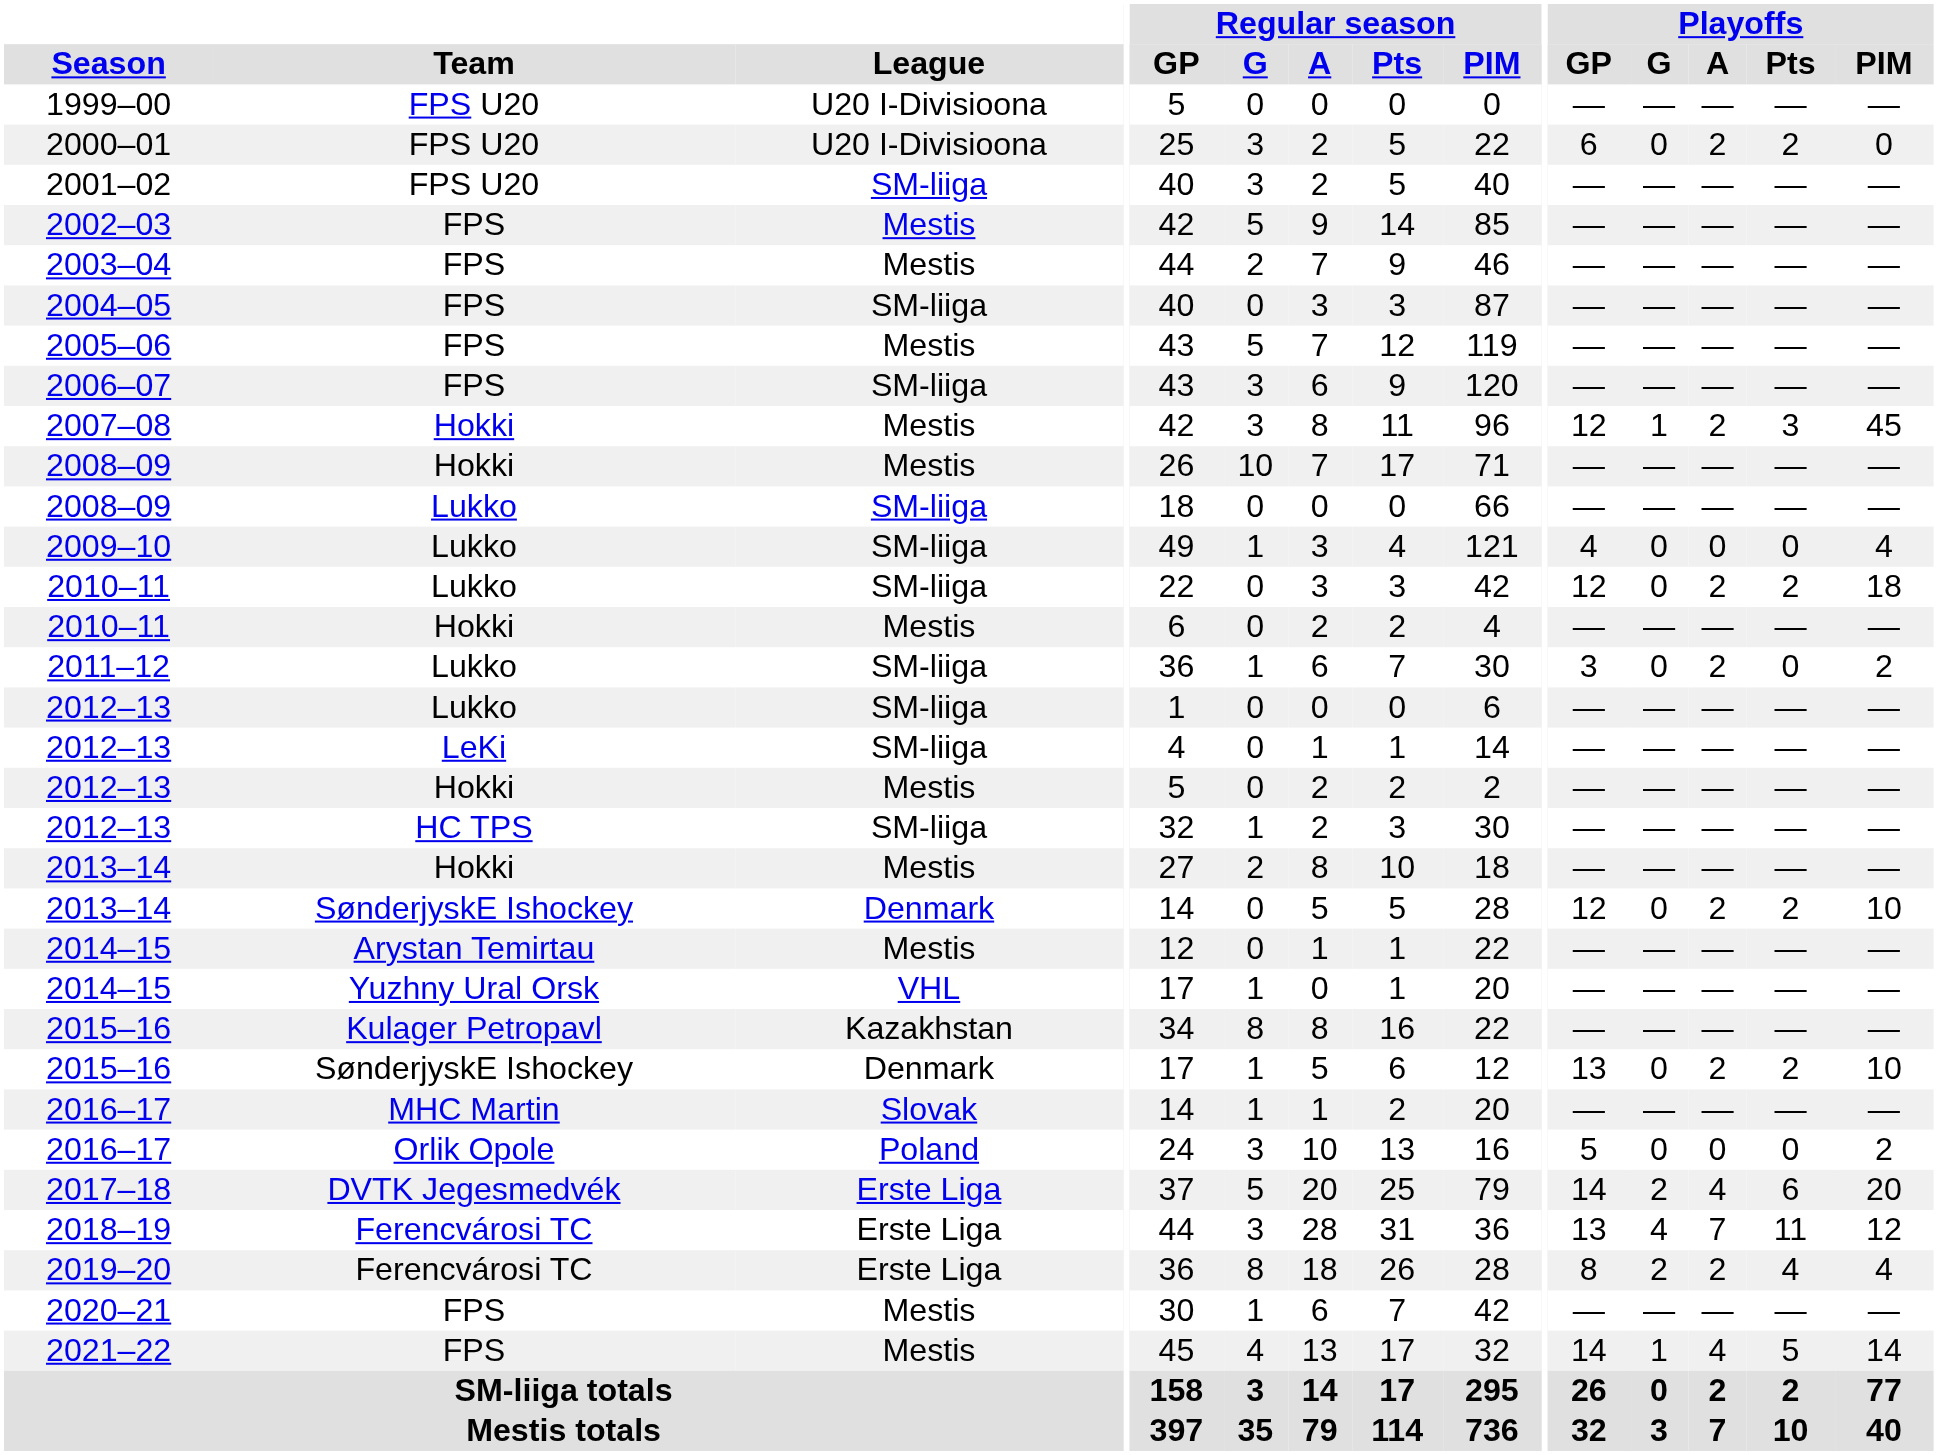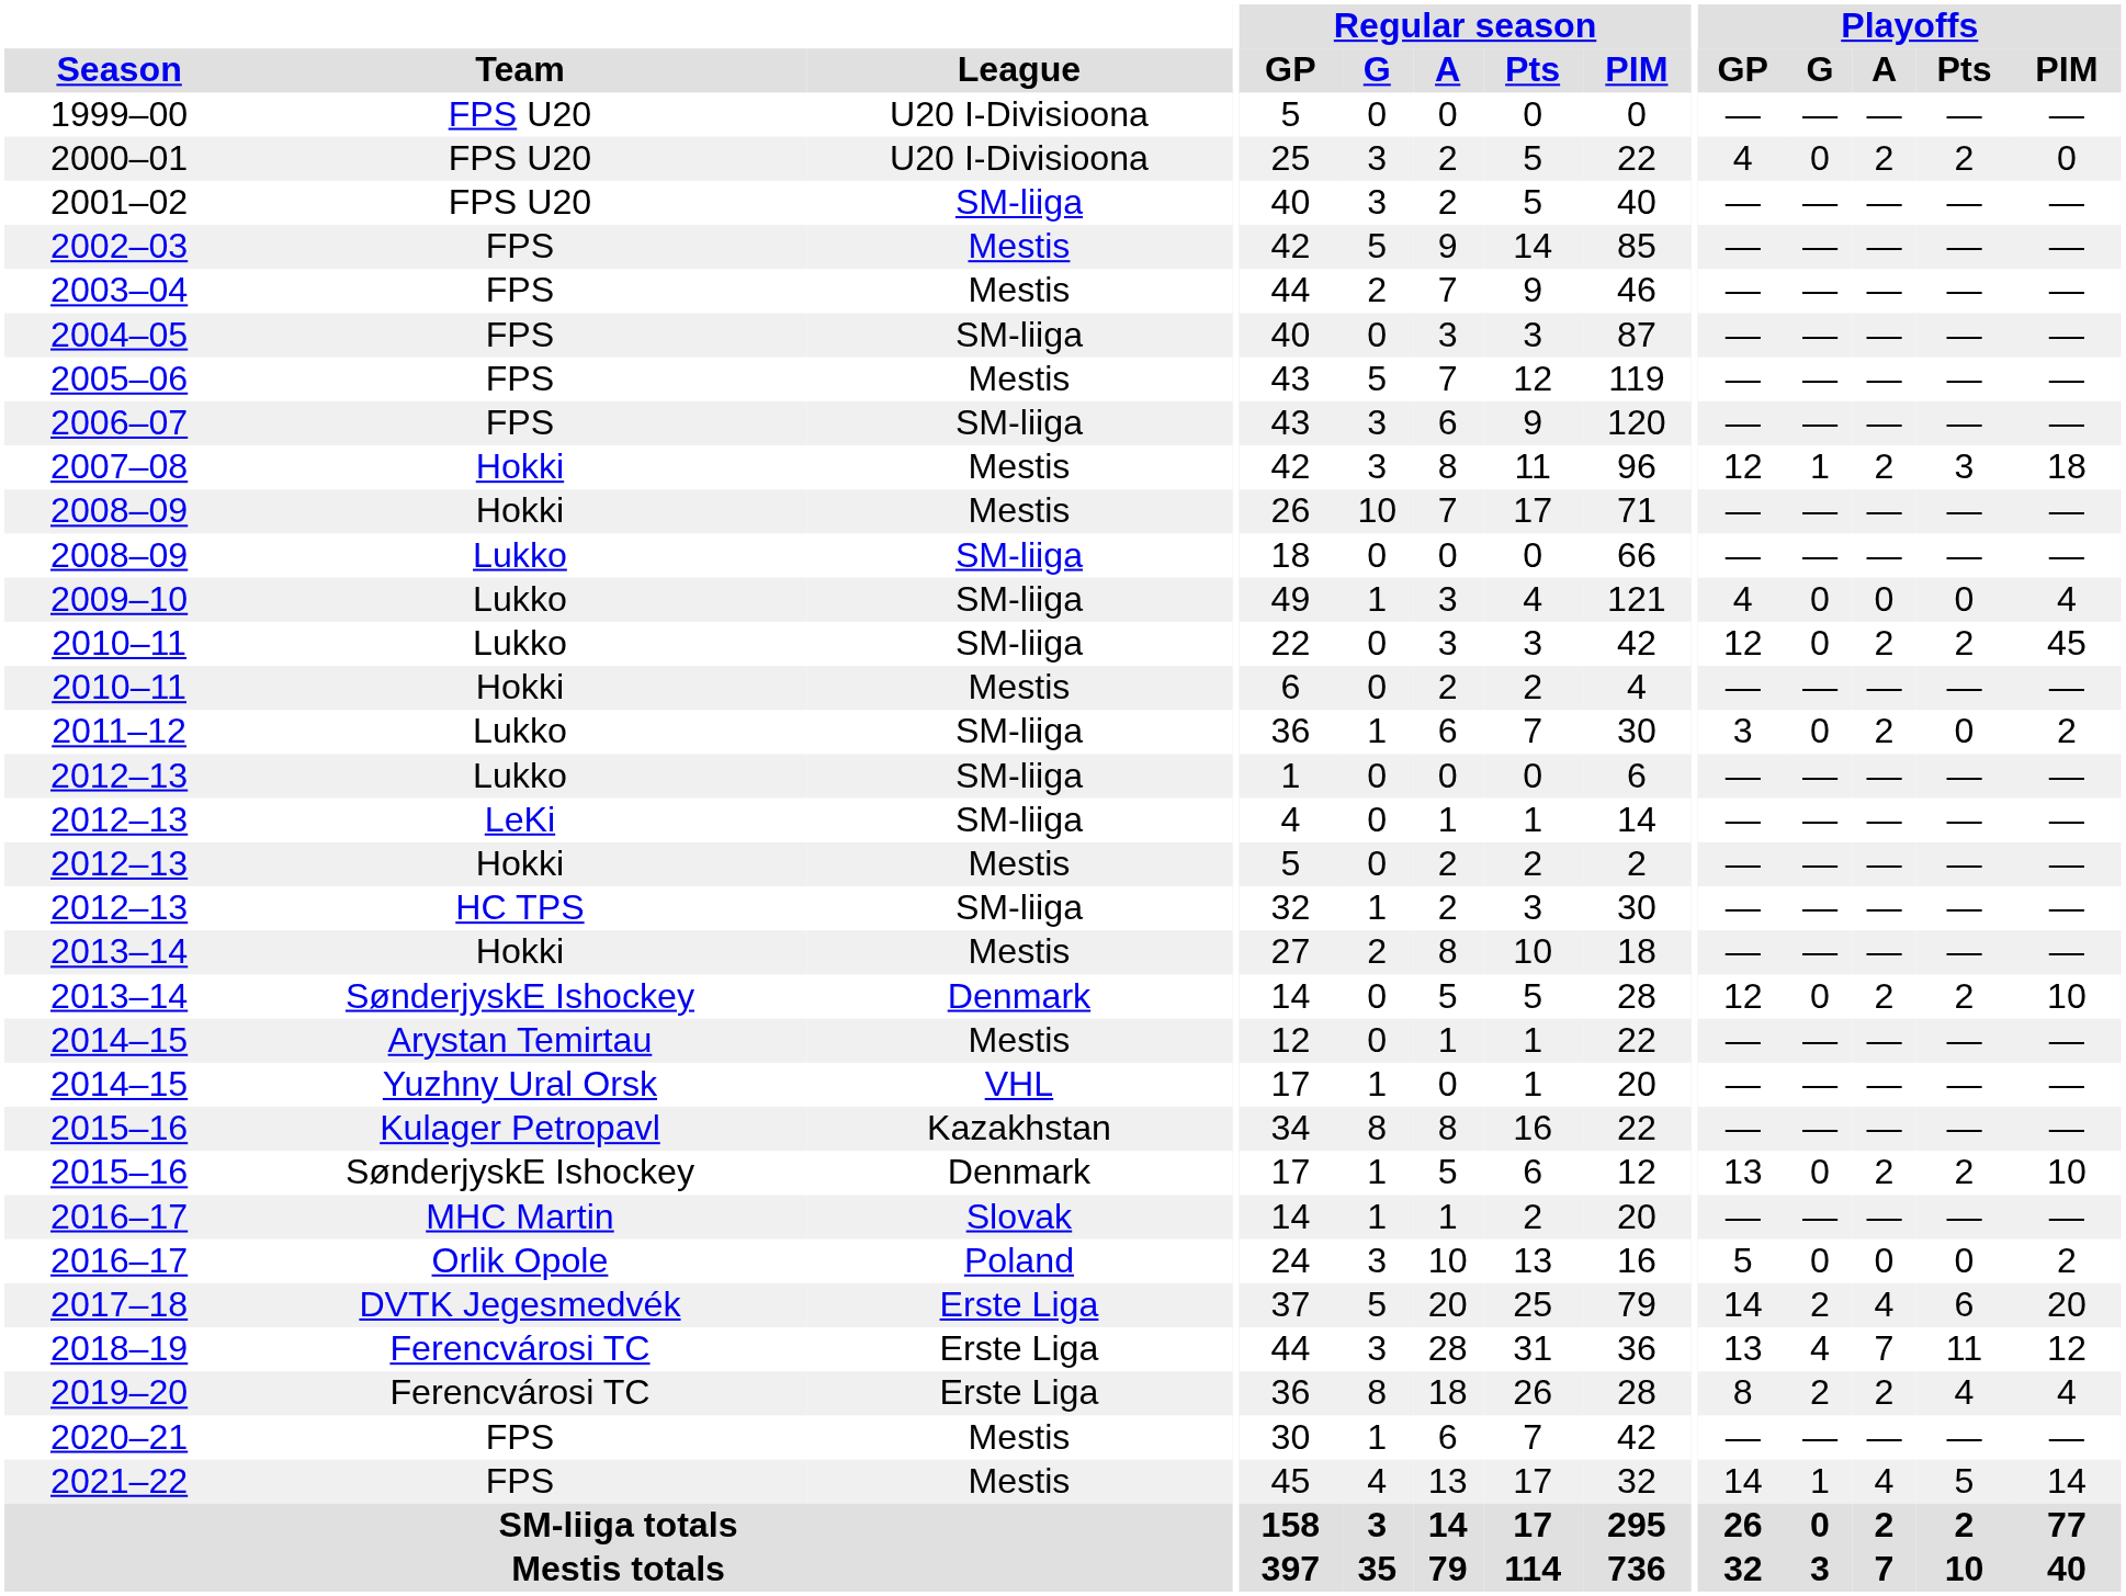 <table border="0" cellpadding="1" cellspacing="0" style="text-align:center; width:60em">
 <tr bgcolor="#e0e0e0">
 <th colspan="3" bgcolor="#ffffff"></th>
 <th rowspan="99" bgcolor="#ffffff"></th>
 <th colspan="5"><a href='#'>Regular season</a></th>
 <th rowspan="99" bgcolor="#ffffff"></th>
 <th colspan="5"><a href='#'>Playoffs</a></th>
 </tr>
 <tr bgcolor="#e0e0e0">
 <th><a href='#'>Season</a></th>
 <th>Team</th>
 <th>League</th>
 <th>GP</th>
 <th><a href='#'>G</a></th>
 <th><a href='#'>A</a></th>
 <th><a href='#'>Pts</a></th>
 <th><a href='#'>PIM</a></th>
 <th>GP</th>
 <th>G</th>
 <th>A</th>
 <th>Pts</th>
 <th>PIM</th>
 </tr>
 <tr>
 <td>1999–00</td>
 <td><a href='#'>FPS</a> U20</td>
 <td>U20 I-Divisioona</td>
 <td>5</td>
 <td>0</td>
 <td>0</td>
 <td>0</td>
 <td>0</td>
 <td>—</td>
 <td>—</td>
 <td>—</td>
 <td>—</td>
 <td>—</td>
 </tr>
 <tr bgcolor="#f0f0f0">
 <td>2000–01</td>
 <td>FPS U20</td>
 <td>U20 I-Divisioona</td>
 <td>25</td>
 <td>3</td>
 <td>2</td>
 <td>5</td>
 <td>22</td>
-<td>6</td>
+<td>4</td>
 <td>0</td>
 <td>2</td>
 <td>2</td>
 <td>0</td>
 </tr>
 <tr>
 <td>2001–02</td>
 <td>FPS U20</td>
 <td><a href='#'>SM-liiga</a></td>
 <td>40</td>
 <td>3</td>
 <td>2</td>
 <td>5</td>
 <td>40</td>
 <td>—</td>
 <td>—</td>
 <td>—</td>
 <td>—</td>
 <td>—</td>
 </tr>
 <tr bgcolor="#f0f0f0">
 <td><a href='#'>2002–03</a></td>
 <td>FPS</td>
 <td><a href='#'>Mestis</a></td>
 <td>42</td>
 <td>5</td>
 <td>9</td>
 <td>14</td>
 <td>85</td>
 <td>—</td>
 <td>—</td>
 <td>—</td>
 <td>—</td>
 <td>—</td>
 </tr>
 <tr>
 <td><a href='#'>2003–04</a></td>
 <td>FPS</td>
 <td>Mestis</td>
 <td>44</td>
 <td>2</td>
 <td>7</td>
 <td>9</td>
 <td>46</td>
 <td>—</td>
 <td>—</td>
 <td>—</td>
 <td>—</td>
 <td>—</td>
 </tr>
 <tr bgcolor="#f0f0f0">
 <td><a href='#'>2004–05</a></td>
 <td>FPS</td>
 <td>SM-liiga</td>
 <td>40</td>
 <td>0</td>
 <td>3</td>
 <td>3</td>
 <td>87</td>
 <td>—</td>
 <td>—</td>
 <td>—</td>
 <td>—</td>
 <td>—</td>
 </tr>
 <tr>
 <td><a href='#'>2005–06</a></td>
 <td>FPS</td>
 <td>Mestis</td>
 <td>43</td>
 <td>5</td>
 <td>7</td>
 <td>12</td>
 <td>119</td>
 <td>—</td>
 <td>—</td>
 <td>—</td>
 <td>—</td>
 <td>—</td>
 </tr>
 <tr bgcolor="#f0f0f0">
 <td><a href='#'>2006–07</a></td>
 <td>FPS</td>
 <td>SM-liiga</td>
 <td>43</td>
 <td>3</td>
 <td>6</td>
 <td>9</td>
 <td>120</td>
 <td>—</td>
 <td>—</td>
 <td>—</td>
 <td>—</td>
 <td>—</td>
 </tr>
 <tr>
 <td><a href='#'>2007–08</a></td>
 <td><a href='#'>Hokki</a></td>
 <td>Mestis</td>
 <td>42</td>
 <td>3</td>
 <td>8</td>
 <td>11</td>
 <td>96</td>
 <td>12</td>
 <td>1</td>
 <td>2</td>
 <td>3</td>
-<td>45</td>
+<td>18</td>
 </tr>
 <tr bgcolor="#f0f0f0">
 <td><a href='#'>2008–09</a></td>
 <td>Hokki</td>
 <td>Mestis</td>
 <td>26</td>
 <td>10</td>
 <td>7</td>
 <td>17</td>
 <td>71</td>
 <td>—</td>
 <td>—</td>
 <td>—</td>
 <td>—</td>
 <td>—</td>
 </tr>
 <tr>
 <td><a href='#'>2008–09</a></td>
 <td><a href='#'>Lukko</a></td>
 <td><a href='#'>SM-liiga</a></td>
 <td>18</td>
 <td>0</td>
 <td>0</td>
 <td>0</td>
 <td>66</td>
 <td>—</td>
 <td>—</td>
 <td>—</td>
 <td>—</td>
 <td>—</td>
 </tr>
 <tr bgcolor="#f0f0f0">
 <td><a href='#'>2009–10</a></td>
 <td>Lukko</td>
 <td>SM-liiga</td>
 <td>49</td>
 <td>1</td>
 <td>3</td>
 <td>4</td>
 <td>121</td>
 <td>4</td>
 <td>0</td>
 <td>0</td>
 <td>0</td>
 <td>4</td>
 </tr>
 <tr>
 <td><a href='#'>2010–11</a></td>
 <td>Lukko</td>
 <td>SM-liiga</td>
 <td>22</td>
 <td>0</td>
 <td>3</td>
 <td>3</td>
 <td>42</td>
 <td>12</td>
 <td>0</td>
 <td>2</td>
 <td>2</td>
-<td>18</td>
+<td>45</td>
 </tr>
 <tr bgcolor="#f0f0f0">
 <td><a href='#'>2010–11</a></td>
 <td>Hokki</td>
 <td>Mestis</td>
 <td>6</td>
 <td>0</td>
 <td>2</td>
 <td>2</td>
 <td>4</td>
 <td>—</td>
 <td>—</td>
 <td>—</td>
 <td>—</td>
 <td>—</td>
 </tr>
 <tr>
 <td><a href='#'>2011–12</a></td>
 <td>Lukko</td>
 <td>SM-liiga</td>
 <td>36</td>
 <td>1</td>
 <td>6</td>
 <td>7</td>
 <td>30</td>
 <td>3</td>
 <td>0</td>
 <td>2</td>
 <td>0</td>
 <td>2</td>
 </tr>
 <tr bgcolor="#f0f0f0">
 <td><a href='#'>2012–13</a></td>
 <td>Lukko</td>
 <td>SM-liiga</td>
 <td>1</td>
 <td>0</td>
 <td>0</td>
 <td>0</td>
 <td>6</td>
 <td>—</td>
 <td>—</td>
 <td>—</td>
 <td>—</td>
 <td>—</td>
 </tr>
 <tr>
 <td><a href='#'>2012–13</a></td>
 <td><a href='#'>LeKi</a></td>
 <td>SM-liiga</td>
 <td>4</td>
 <td>0</td>
 <td>1</td>
 <td>1</td>
 <td>14</td>
 <td>—</td>
 <td>—</td>
 <td>—</td>
 <td>—</td>
 <td>—</td>
 </tr>
 <tr bgcolor="#f0f0f0">
 <td><a href='#'>2012–13</a></td>
 <td>Hokki</td>
 <td>Mestis</td>
 <td>5</td>
 <td>0</td>
 <td>2</td>
 <td>2</td>
 <td>2</td>
 <td>—</td>
 <td>—</td>
 <td>—</td>
 <td>—</td>
 <td>—</td>
 </tr>
 <tr>
 <td><a href='#'>2012–13</a></td>
 <td><a href='#'>HC TPS</a></td>
 <td>SM-liiga</td>
 <td>32</td>
 <td>1</td>
 <td>2</td>
 <td>3</td>
 <td>30</td>
 <td>—</td>
 <td>—</td>
 <td>—</td>
 <td>—</td>
 <td>—</td>
 </tr>
 <tr bgcolor="#f0f0f0">
 <td><a href='#'>2013–14</a></td>
 <td>Hokki</td>
 <td>Mestis</td>
 <td>27</td>
 <td>2</td>
 <td>8</td>
 <td>10</td>
 <td>18</td>
 <td>—</td>
 <td>—</td>
 <td>—</td>
 <td>—</td>
 <td>—</td>
 </tr>
 <tr>
 <td><a href='#'>2013–14</a></td>
 <td><a href='#'>SønderjyskE Ishockey</a></td>
 <td><a href='#'>Denmark</a></td>
 <td>14</td>
 <td>0</td>
 <td>5</td>
 <td>5</td>
 <td>28</td>
 <td>12</td>
 <td>0</td>
 <td>2</td>
 <td>2</td>
 <td>10</td>
 </tr>
 <tr bgcolor="#f0f0f0">
 <td><a href='#'>2014–15</a></td>
 <td><a href='#'>Arystan Temirtau</a></td>
 <td>Mestis</td>
 <td>12</td>
 <td>0</td>
 <td>1</td>
 <td>1</td>
 <td>22</td>
 <td>—</td>
 <td>—</td>
 <td>—</td>
 <td>—</td>
 <td>—</td>
 </tr>
 <tr>
 <td><a href='#'>2014–15</a></td>
 <td><a href='#'>Yuzhny Ural Orsk</a></td>
 <td><a href='#'>VHL</a></td>
 <td>17</td>
 <td>1</td>
 <td>0</td>
 <td>1</td>
 <td>20</td>
 <td>—</td>
 <td>—</td>
 <td>—</td>
 <td>—</td>
 <td>—</td>
 </tr>
 <tr bgcolor="#f0f0f0">
 <td><a href='#'>2015–16</a></td>
 <td><a href='#'>Kulager Petropavl</a></td>
 <td>Kazakhstan</td>
 <td>34</td>
 <td>8</td>
 <td>8</td>
 <td>16</td>
 <td>22</td>
 <td>—</td>
 <td>—</td>
 <td>—</td>
 <td>—</td>
 <td>—</td>
 </tr>
 <tr>
 <td><a href='#'>2015–16</a></td>
 <td>SønderjyskE Ishockey</td>
 <td>Denmark</td>
 <td>17</td>
 <td>1</td>
 <td>5</td>
 <td>6</td>
 <td>12</td>
 <td>13</td>
 <td>0</td>
 <td>2</td>
 <td>2</td>
 <td>10</td>
 </tr>
 <tr bgcolor="#f0f0f0">
 <td><a href='#'>2016–17</a></td>
 <td><a href='#'>MHC Martin</a></td>
 <td><a href='#'>Slovak</a></td>
 <td>14</td>
 <td>1</td>
 <td>1</td>
 <td>2</td>
 <td>20</td>
 <td>—</td>
 <td>—</td>
 <td>—</td>
 <td>—</td>
 <td>—</td>
 </tr>
 <tr>
 <td><a href='#'>2016–17</a></td>
 <td><a href='#'>Orlik Opole</a></td>
 <td><a href='#'>Poland</a></td>
 <td>24</td>
 <td>3</td>
 <td>10</td>
 <td>13</td>
 <td>16</td>
 <td>5</td>
 <td>0</td>
 <td>0</td>
 <td>0</td>
 <td>2</td>
 </tr>
 <tr bgcolor="#f0f0f0">
 <td><a href='#'>2017–18</a></td>
 <td><a href='#'>DVTK Jegesmedvék</a></td>
 <td><a href='#'>Erste Liga</a></td>
 <td>37</td>
 <td>5</td>
 <td>20</td>
 <td>25</td>
 <td>79</td>
 <td>14</td>
 <td>2</td>
 <td>4</td>
 <td>6</td>
 <td>20</td>
 </tr>
 <tr>
 <td><a href='#'>2018–19</a></td>
 <td><a href='#'>Ferencvárosi TC</a></td>
 <td>Erste Liga</td>
 <td>44</td>
 <td>3</td>
 <td>28</td>
 <td>31</td>
 <td>36</td>
 <td>13</td>
 <td>4</td>
 <td>7</td>
 <td>11</td>
 <td>12</td>
 </tr>
 <tr bgcolor="#f0f0f0">
 <td><a href='#'>2019–20</a></td>
 <td>Ferencvárosi TC</td>
 <td>Erste Liga</td>
 <td>36</td>
 <td>8</td>
 <td>18</td>
 <td>26</td>
 <td>28</td>
 <td>8</td>
 <td>2</td>
 <td>2</td>
 <td>4</td>
 <td>4</td>
 </tr>
 <tr>
 <td><a href='#'>2020–21</a></td>
 <td>FPS</td>
 <td>Mestis</td>
 <td>30</td>
 <td>1</td>
 <td>6</td>
 <td>7</td>
 <td>42</td>
 <td>—</td>
 <td>—</td>
 <td>—</td>
 <td>—</td>
 <td>—</td>
 </tr>
 <tr bgcolor="#f0f0f0">
 <td><a href='#'>2021–22</a></td>
 <td>FPS</td>
 <td>Mestis</td>
 <td>45</td>
 <td>4</td>
 <td>13</td>
 <td>17</td>
 <td>32</td>
 <td>14</td>
 <td>1</td>
 <td>4</td>
 <td>5</td>
 <td>14</td>
 </tr>
 <tr>
 </tr>
 <tr ALIGN="center" bgcolor="#e0e0e0">
 <th colspan="3">SM-liiga totals</th>
 <th ALIGN="center">158</th>
 <th ALIGN="center">3</th>
 <th ALIGN="center">14</th>
 <th ALIGN="center">17</th>
 <th ALIGN="center">295</th>
 <th ALIGN="center">26</th>
 <th ALIGN="center">0</th>
 <th ALIGN="center">2</th>
 <th ALIGN="center">2</th>
 <th ALIGN="center">77</th>
 </tr>
 <tr>
 </tr>
 <tr ALIGN="center" bgcolor="#e0e0e0">
 <th colspan="3">Mestis totals</th>
 <th ALIGN="center">397</th>
 <th ALIGN="center">35</th>
 <th ALIGN="center">79</th>
 <th ALIGN="center">114</th>
 <th ALIGN="center">736</th>
 <th ALIGN="center">32</th>
 <th ALIGN="center">3</th>
 <th ALIGN="center">7</th>
 <th ALIGN="center">10</th>
 <th ALIGN="center">40</th>
 </tr>
 </table>
